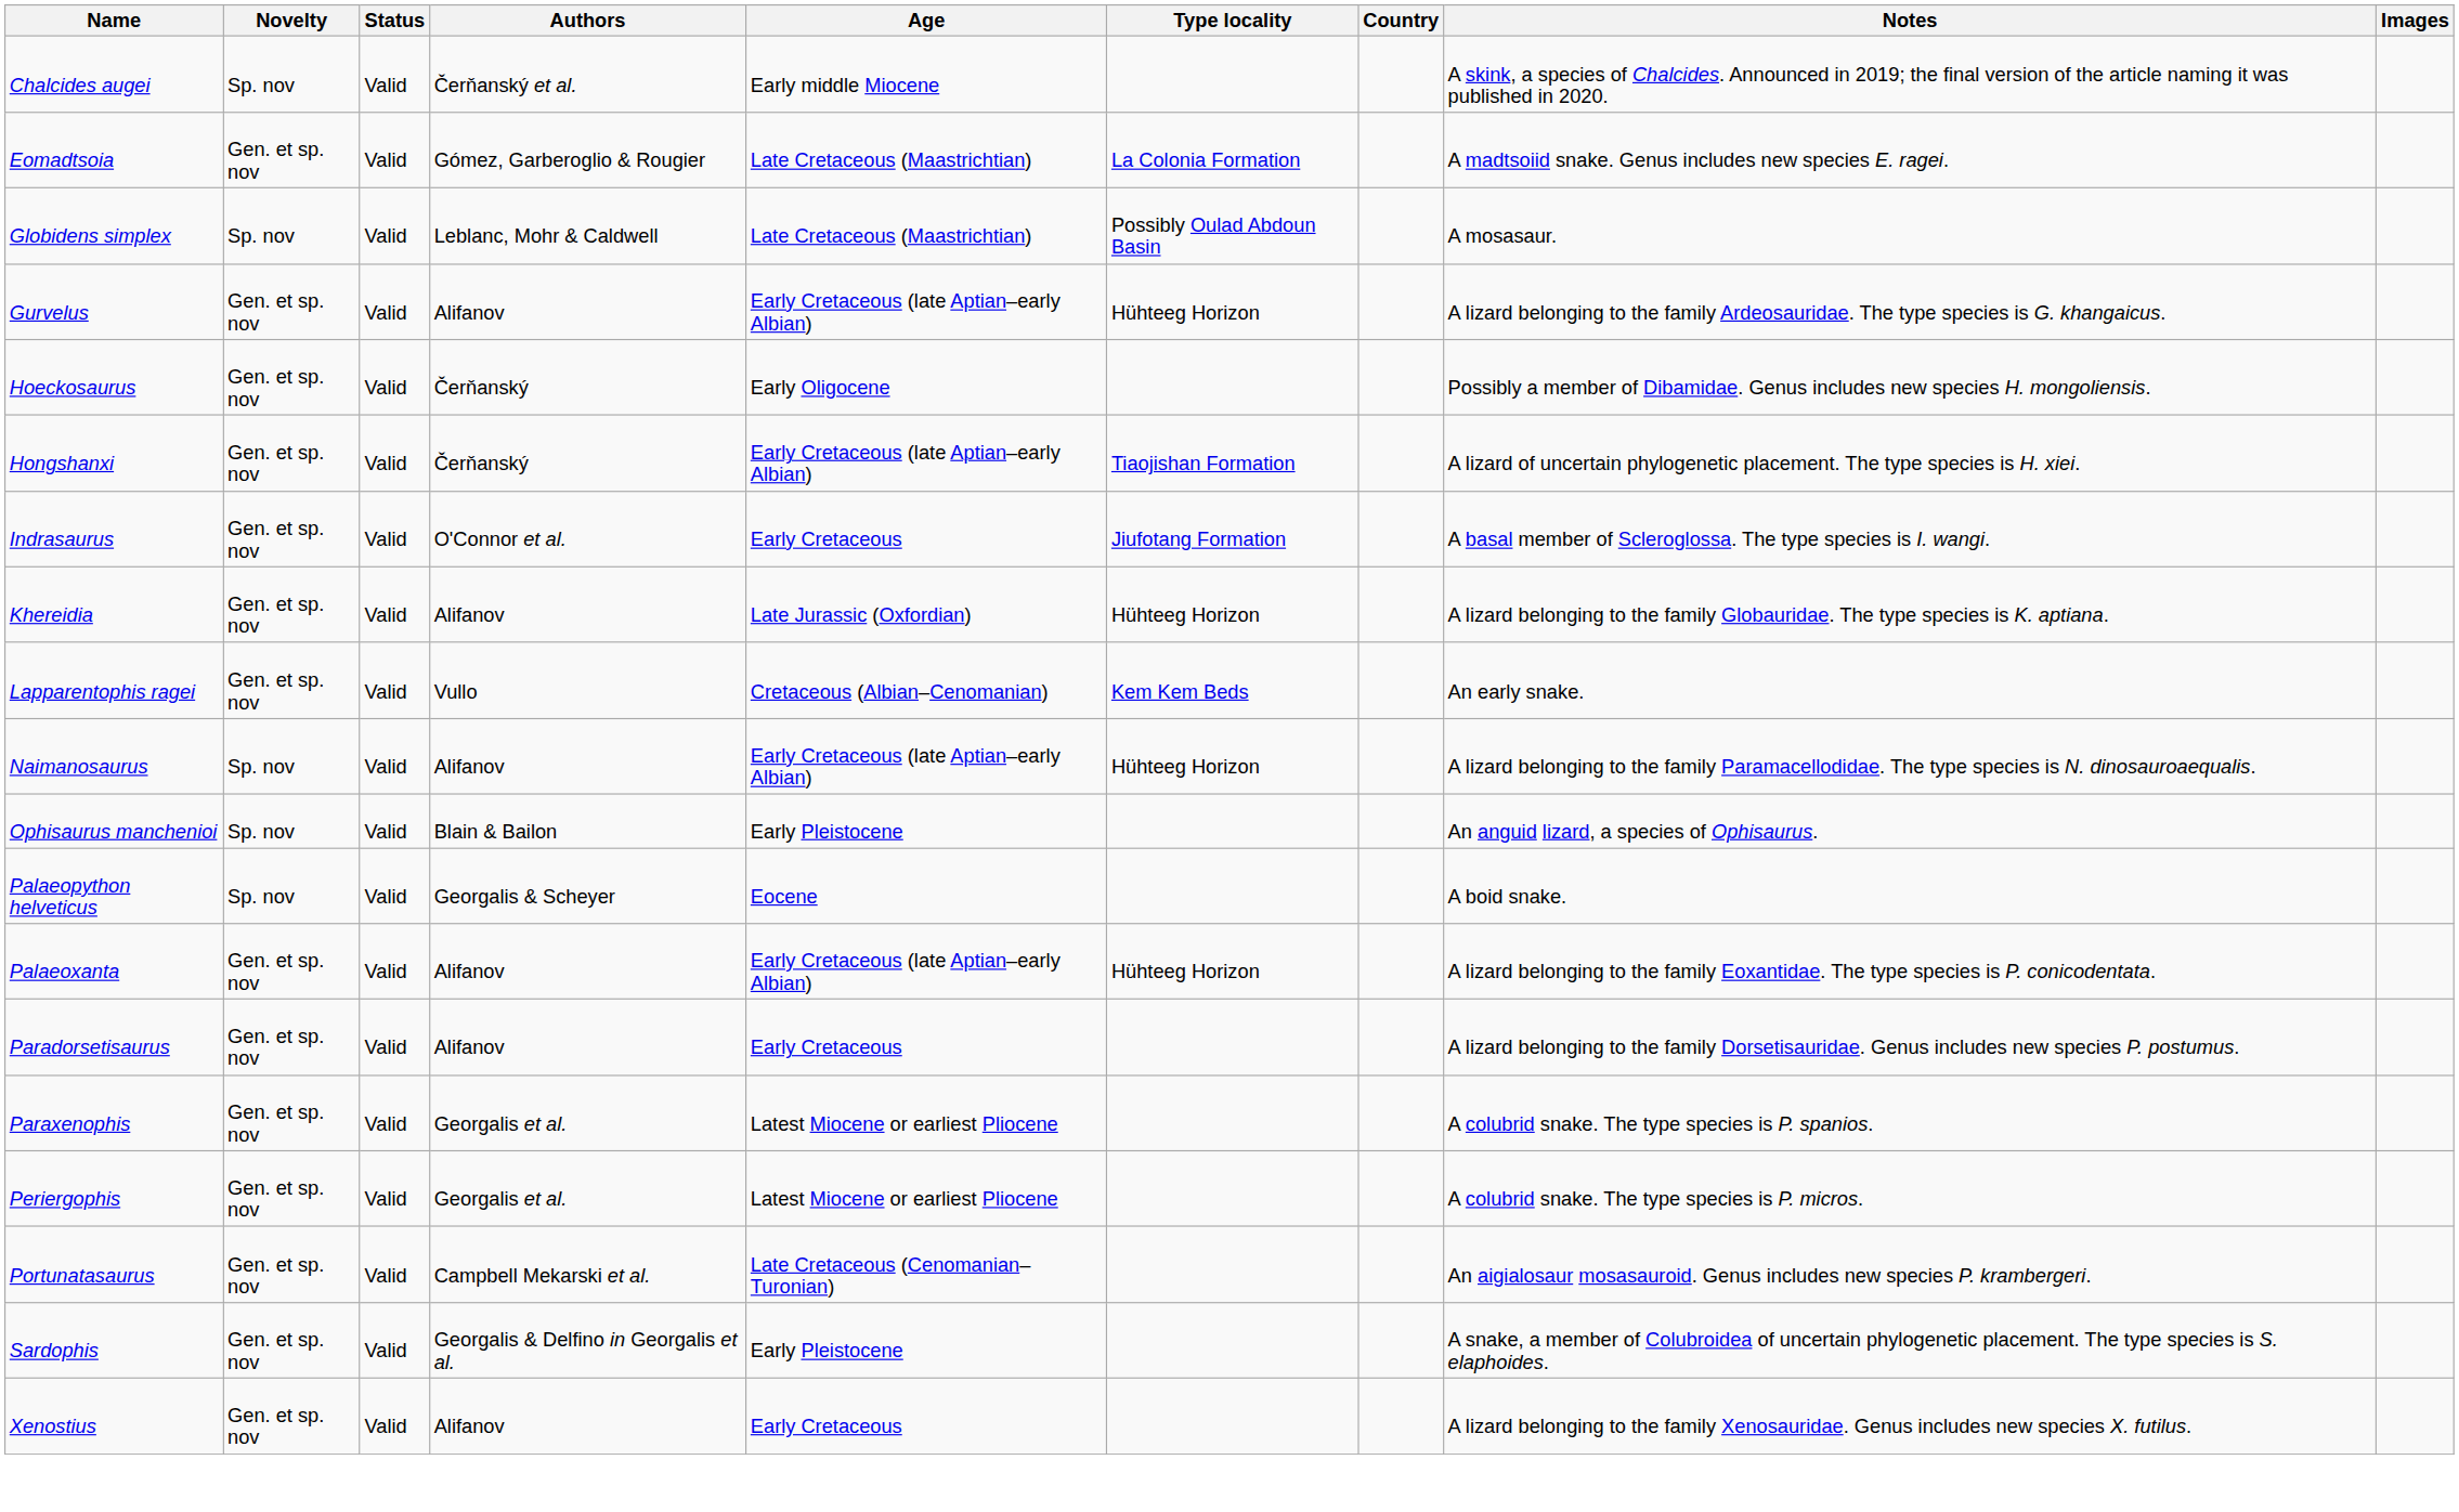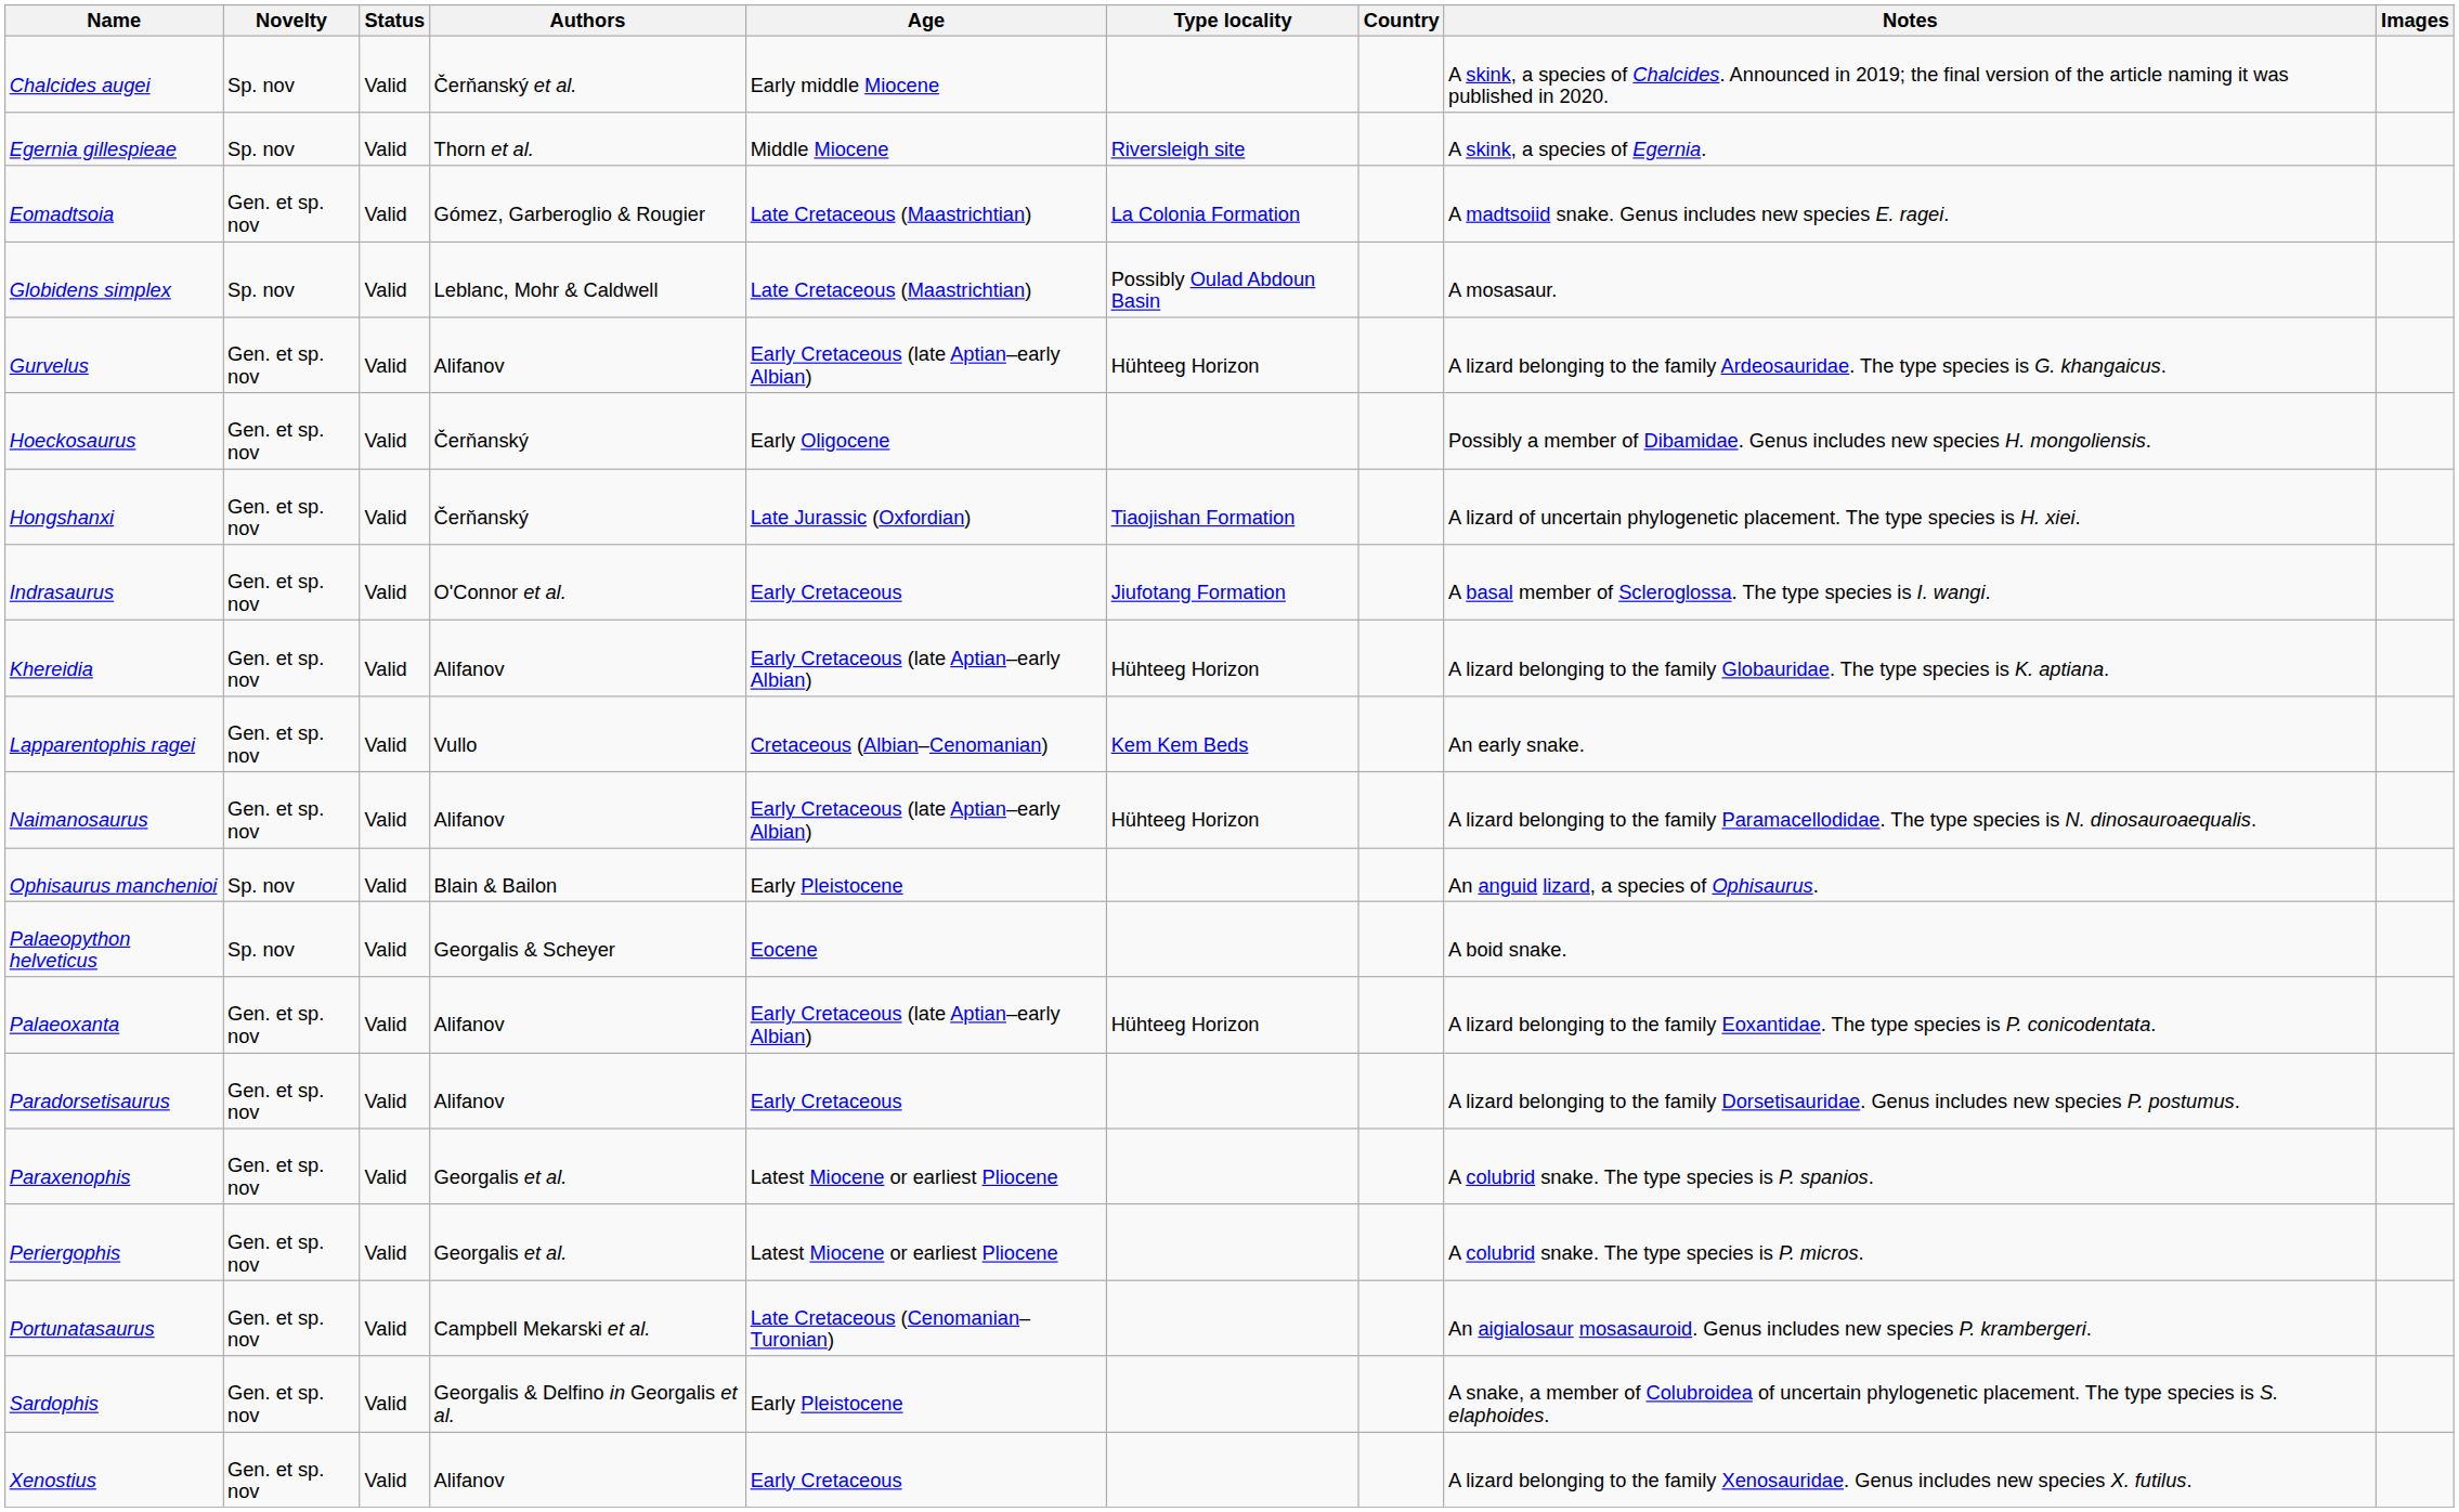 <table class="wikitable sortable" align="center" width="100%">
 <tr>
 <th>Name</th>
 <th>Novelty</th>
 <th>Status</th>
 <th>Authors</th>
 <th>Age</th>
 <th>Type locality</th>
 <th>Country</th>
 <th>Notes</th>
 <th>Images</th>
 </tr>
 <tr>
 <td><br><em><a href='#'>Chalcides augei</a></em></td>
 <td><br>Sp. nov</td>
 <td><br>Valid</td>
 <td><br>Čerňanský <em>et al.</em></td>
 <td><br>Early middle <a href='#'>Miocene</a></td>
 <td></td>
 <td><br></td>
 <td><br>A <a href='#'>skink</a>, a species of <em><a href='#'>Chalcides</a></em>. Announced in 2019; the final version of the article naming it was published in 2020.</td>
+<td></td>
+</tr>
+<tr>
+<td><br><em><a href='#'>Egernia gillespieae</a></em></td>
+<td><br>Sp. nov</td>
+<td><br>Valid</td>
+<td><br>Thorn <em>et al.</em></td>
+<td><br>Middle <a href='#'>Miocene</a></td>
+<td><br><a href='#'>Riversleigh site</a></td>
+<td><br></td>
+<td><br>A <a href='#'>skink</a>, a species of <em><a href='#'>Egernia</a></em>.</td>
 <td></td>
 </tr>
 <tr>
 <td><br><em><a href='#'>Eomadtsoia</a></em></td>
 <td><br>Gen. et sp. nov</td>
 <td><br>Valid</td>
 <td><br>Gómez, Garberoglio & Rougier</td>
 <td><br><a href='#'>Late Cretaceous</a> (<a href='#'>Maastrichtian</a>)</td>
 <td><br><a href='#'>La Colonia Formation</a></td>
 <td><br></td>
 <td><br>A <a href='#'>madtsoiid</a> snake. Genus includes new species <em>E. ragei</em>.</td>
 <td></td>
 </tr>
 <tr>
 <td><br><em><a href='#'>Globidens simplex</a></em></td>
 <td><br>Sp. nov</td>
 <td><br>Valid</td>
 <td><br>Leblanc, Mohr & Caldwell</td>
 <td><br><a href='#'>Late Cretaceous</a> (<a href='#'>Maastrichtian</a>)</td>
 <td><br>Possibly <a href='#'>Oulad Abdoun Basin</a></td>
 <td><br></td>
 <td><br>A mosasaur.</td>
 <td></td>
 </tr>
 <tr>
 <td><br><em><a href='#'>Gurvelus</a></em></td>
 <td><br>Gen. et sp. nov</td>
 <td><br>Valid</td>
 <td><br>Alifanov</td>
 <td><br><a href='#'>Early Cretaceous</a> (late <a href='#'>Aptian</a>–early <a href='#'>Albian</a>)</td>
 <td><br>Hühteeg Horizon</td>
 <td><br></td>
 <td><br>A lizard belonging to the family <a href='#'>Ardeosauridae</a>. The type species is <em>G. khangaicus</em>.</td>
 <td></td>
 </tr>
 <tr>
 <td><br><em><a href='#'>Hoeckosaurus</a></em></td>
 <td><br>Gen. et sp. nov</td>
 <td><br>Valid</td>
 <td><br>Čerňanský</td>
 <td><br>Early <a href='#'>Oligocene</a></td>
 <td></td>
 <td><br></td>
 <td><br>Possibly a member of <a href='#'>Dibamidae</a>. Genus includes new species <em>H. mongoliensis</em>.</td>
 <td></td>
 </tr>
 <tr>
 <td><br><em><a href='#'>Hongshanxi</a></em></td>
 <td><br>Gen. et sp. nov</td>
 <td><br>Valid</td>
 <td><br>Čerňanský</td>
-<td><br><a href='#'>Early Cretaceous</a> (late <a href='#'>Aptian</a>–early <a href='#'>Albian</a>)</td>
+<td><br><a href='#'>Late Jurassic</a> (<a href='#'>Oxfordian</a>)</td>
 <td><br><a href='#'>Tiaojishan Formation</a></td>
 <td><br></td>
 <td><br>A lizard of uncertain phylogenetic placement. The type species is <em>H. xiei</em>.</td>
 <td></td>
 </tr>
 <tr>
 <td><br><em><a href='#'>Indrasaurus</a></em></td>
 <td><br>Gen. et sp. nov</td>
 <td><br>Valid</td>
 <td><br>O'Connor <em>et al.</em></td>
 <td><br><a href='#'>Early Cretaceous</a></td>
 <td><br><a href='#'>Jiufotang Formation</a></td>
 <td><br></td>
 <td><br>A <a href='#'>basal</a> member of <a href='#'>Scleroglossa</a>. The type species is <em>I. wangi</em>.</td>
 <td></td>
 </tr>
 <tr>
 <td><br><em><a href='#'>Khereidia</a></em></td>
 <td><br>Gen. et sp. nov</td>
 <td><br>Valid</td>
 <td><br>Alifanov</td>
-<td><br><a href='#'>Late Jurassic</a> (<a href='#'>Oxfordian</a>)</td>
+<td><br><a href='#'>Early Cretaceous</a> (late <a href='#'>Aptian</a>–early <a href='#'>Albian</a>)</td>
 <td><br>Hühteeg Horizon</td>
 <td><br></td>
 <td><br>A lizard belonging to the family <a href='#'>Globauridae</a>. The type species is <em>K. aptiana</em>.</td>
 <td></td>
 </tr>
 <tr>
 <td><br><em><a href='#'>Lapparentophis ragei</a></em></td>
 <td><br>Gen. et sp. nov</td>
 <td><br>Valid</td>
 <td><br>Vullo</td>
 <td><br><a href='#'>Cretaceous</a> (<a href='#'>Albian</a>–<a href='#'>Cenomanian</a>)</td>
 <td><br><a href='#'>Kem Kem Beds</a></td>
 <td><br></td>
 <td><br>An early snake.</td>
 <td></td>
 </tr>
 <tr>
 <td><br><em><a href='#'>Naimanosaurus</a></em></td>
-<td><br>Sp. nov</td>
+<td><br>Gen. et sp. nov</td>
 <td><br>Valid</td>
 <td><br>Alifanov</td>
 <td><br><a href='#'>Early Cretaceous</a> (late <a href='#'>Aptian</a>–early <a href='#'>Albian</a>)</td>
 <td><br>Hühteeg Horizon</td>
 <td><br></td>
 <td><br>A lizard belonging to the family <a href='#'>Paramacellodidae</a>. The type species is <em>N. dinosauroaequalis</em>.</td>
 <td></td>
 </tr>
 <tr>
 <td><br><em><a href='#'>Ophisaurus manchenioi</a></em></td>
 <td><br>Sp. nov</td>
 <td><br>Valid</td>
 <td><br>Blain & Bailon</td>
 <td><br>Early <a href='#'>Pleistocene</a></td>
 <td></td>
 <td><br></td>
 <td><br>An <a href='#'>anguid</a> <a href='#'>lizard</a>, a species of <em><a href='#'>Ophisaurus</a></em>.</td>
 <td></td>
 </tr>
 <tr>
 <td><br><em><a href='#'>Palaeopython helveticus</a></em></td>
 <td><br>Sp. nov</td>
 <td><br>Valid</td>
 <td><br>Georgalis & Scheyer</td>
 <td><br><a href='#'>Eocene</a></td>
 <td></td>
 <td><br></td>
 <td><br>A boid snake.</td>
 <td></td>
 </tr>
 <tr>
 <td><br><em><a href='#'>Palaeoxanta</a></em></td>
 <td><br>Gen. et sp. nov</td>
 <td><br>Valid</td>
 <td><br>Alifanov</td>
 <td><br><a href='#'>Early Cretaceous</a> (late <a href='#'>Aptian</a>–early <a href='#'>Albian</a>)</td>
 <td><br>Hühteeg Horizon</td>
 <td><br></td>
 <td><br>A lizard belonging to the family <a href='#'>Eoxantidae</a>. The type species is <em>P. conicodentata</em>.</td>
 <td></td>
 </tr>
 <tr>
 <td><br><em><a href='#'>Paradorsetisaurus</a></em></td>
 <td><br>Gen. et sp. nov</td>
 <td><br>Valid</td>
 <td><br>Alifanov</td>
 <td><br><a href='#'>Early Cretaceous</a></td>
 <td></td>
 <td><br></td>
 <td><br>A lizard belonging to the family <a href='#'>Dorsetisauridae</a>. Genus includes new species <em>P. postumus</em>.</td>
 <td></td>
 </tr>
 <tr>
 <td><br><em><a href='#'>Paraxenophis</a></em></td>
 <td><br>Gen. et sp. nov</td>
 <td><br>Valid</td>
 <td><br>Georgalis <em>et al.</em></td>
 <td><br>Latest <a href='#'>Miocene</a> or earliest <a href='#'>Pliocene</a></td>
 <td></td>
 <td><br></td>
 <td><br>A <a href='#'>colubrid</a> snake. The type species is <em>P. spanios</em>.</td>
 <td></td>
 </tr>
 <tr>
 <td><br><em><a href='#'>Periergophis</a></em></td>
 <td><br>Gen. et sp. nov</td>
 <td><br>Valid</td>
 <td><br>Georgalis <em>et al.</em></td>
 <td><br>Latest <a href='#'>Miocene</a> or earliest <a href='#'>Pliocene</a></td>
 <td></td>
 <td><br></td>
 <td><br>A <a href='#'>colubrid</a> snake. The type species is <em>P. micros</em>.</td>
 <td></td>
 </tr>
 <tr>
 <td><br><em><a href='#'>Portunatasaurus</a></em></td>
 <td><br>Gen. et sp. nov</td>
 <td><br>Valid</td>
 <td><br>Campbell Mekarski <em>et al.</em></td>
 <td><br><a href='#'>Late Cretaceous</a> (<a href='#'>Cenomanian</a>–<a href='#'>Turonian</a>)</td>
 <td></td>
 <td><br></td>
 <td><br>An <a href='#'>aigialosaur</a> <a href='#'>mosasauroid</a>. Genus includes new species <em>P. krambergeri</em>.</td>
 <td></td>
 </tr>
 <tr>
 <td><br><em><a href='#'>Sardophis</a></em></td>
 <td><br>Gen. et sp. nov</td>
 <td><br>Valid</td>
 <td><br>Georgalis & Delfino <em>in</em> Georgalis <em>et al.</em></td>
 <td><br>Early <a href='#'>Pleistocene</a></td>
 <td></td>
 <td><br></td>
 <td><br>A snake, a member of <a href='#'>Colubroidea</a> of uncertain phylogenetic placement. The type species is <em>S. elaphoides</em>.</td>
 <td></td>
 </tr>
 <tr>
 <td><br><em><a href='#'>Xenostius</a></em></td>
 <td><br>Gen. et sp. nov</td>
 <td><br>Valid</td>
 <td><br>Alifanov</td>
 <td><br><a href='#'>Early Cretaceous</a></td>
 <td></td>
 <td><br></td>
 <td><br>A lizard belonging to the family <a href='#'>Xenosauridae</a>. Genus includes new species <em>X. futilus</em>.</td>
 <td></td>
 </tr>
 <tr>
 </tr>
 </table>
